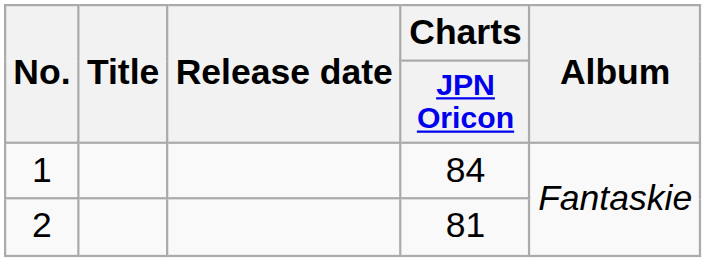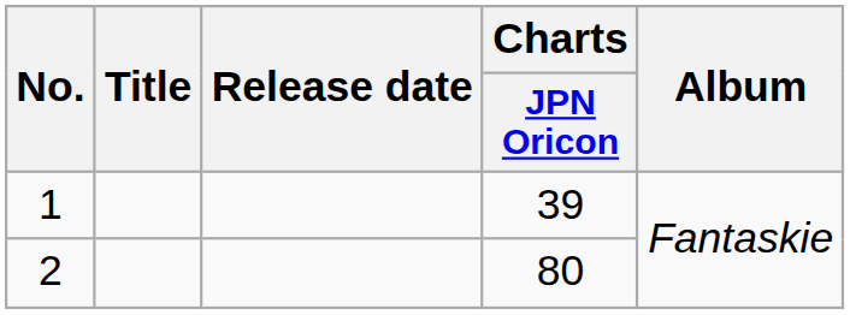 <table class="wikitable">
 <tr>
 <th rowspan="2">No.</th>
 <th rowspan="2">Title</th>
 <th rowspan="2">Release date</th>
 <th>Charts</th>
 <th rowspan="2">Album</th>
 </tr>
 <tr>
 <th style="width:3em;font-size:85%;"><a href='#'>JPN<br>Oricon</a><br></th>
 </tr>
 <tr>
 <td align="center">1</td>
 <td></td>
 <td></td>
-<td align="center">84</td>
+<td align="center">39</td>
 <td rowspan="2"><em>Fantaskie</em></td>
 </tr>
 <tr>
 <td align="center">2</td>
 <td></td>
 <td></td>
-<td align="center">81</td>
+<td align="center">80</td>
 </tr>
 </table>
